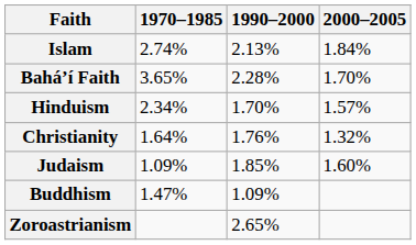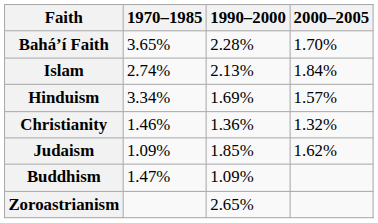 <table class="wikitable">
 <tr>
 <th>Faith</th>
 <th>1970–1985</th>
 <th>1990–2000</th>
 <th>2000–2005</th>
 </tr>
 <tr>
+<th>Baháʼí Faith</th>
+<td>3.65%</td>
+<td>2.28%</td>
+<td>1.70%</td>
+</tr>
+<tr>
 <th>Islam</th>
 <td>2.74%</td>
 <td>2.13%</td>
 <td>1.84%</td>
 </tr>
 <tr>
-<th>Baháʼí Faith</th>
-<td>3.65%</td>
-<td>2.28%</td>
-<td>1.70%</td>
-</tr>
-<tr>
 <th>Hinduism</th>
-<td>2.34%</td>
-<td>1.70%</td>
+<td>3.34%</td>
+<td>1.69%</td>
 <td>1.57%</td>
 </tr>
 <tr>
 <th>Christianity</th>
-<td>1.64%</td>
-<td>1.76%</td>
+<td>1.46%</td>
+<td>1.36%</td>
 <td>1.32%</td>
 </tr>
 <tr>
 <th>Judaism</th>
 <td>1.09%</td>
 <td>1.85%</td>
-<td>1.60%</td>
+<td>1.62%</td>
 </tr>
 <tr>
 <th>Buddhism</th>
 <td>1.47%</td>
 <td>1.09%</td>
 <td></td>
 </tr>
 <tr>
 <th>Zoroastrianism</th>
 <td></td>
 <td>2.65%</td>
 <td></td>
 </tr>
 </table>
